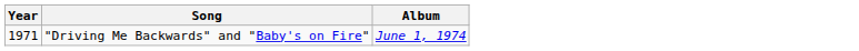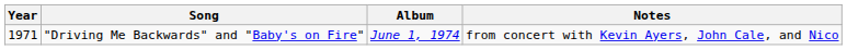 <table class="wikitable">
 <tr>
 <th>Year</th>
 <th>Song</th>
 <th>Album</th>
+<th>Notes</th>
 </tr>
 <tr>
 <td>1971</td>
 <td>"Driving Me Backwards" and "<a href='#'>Baby's on Fire</a>"</td>
 <td><em><a href='#'>June 1, 1974</a></em></td>
+<td>from concert with <a href='#'>Kevin Ayers</a>, <a href='#'>John Cale</a>, and <a href='#'>Nico</a></td>
 </tr>
 </table>
